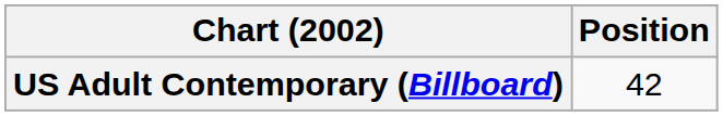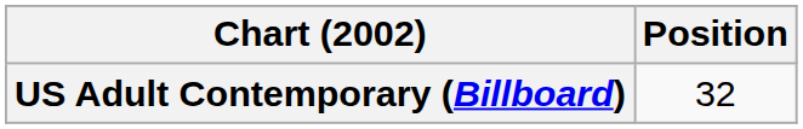 <table class="wikitable plainrowheaders" style="text-align:center">
 <tr>
 <th scope="col">Chart (2002)</th>
 <th scope="col">Position</th>
 </tr>
 <tr>
 <th scope="row">US Adult Contemporary (<em><a href='#'>Billboard</a></em>)</th>
-<td>42</td>
+<td>32</td>
 </tr>
 </table>
